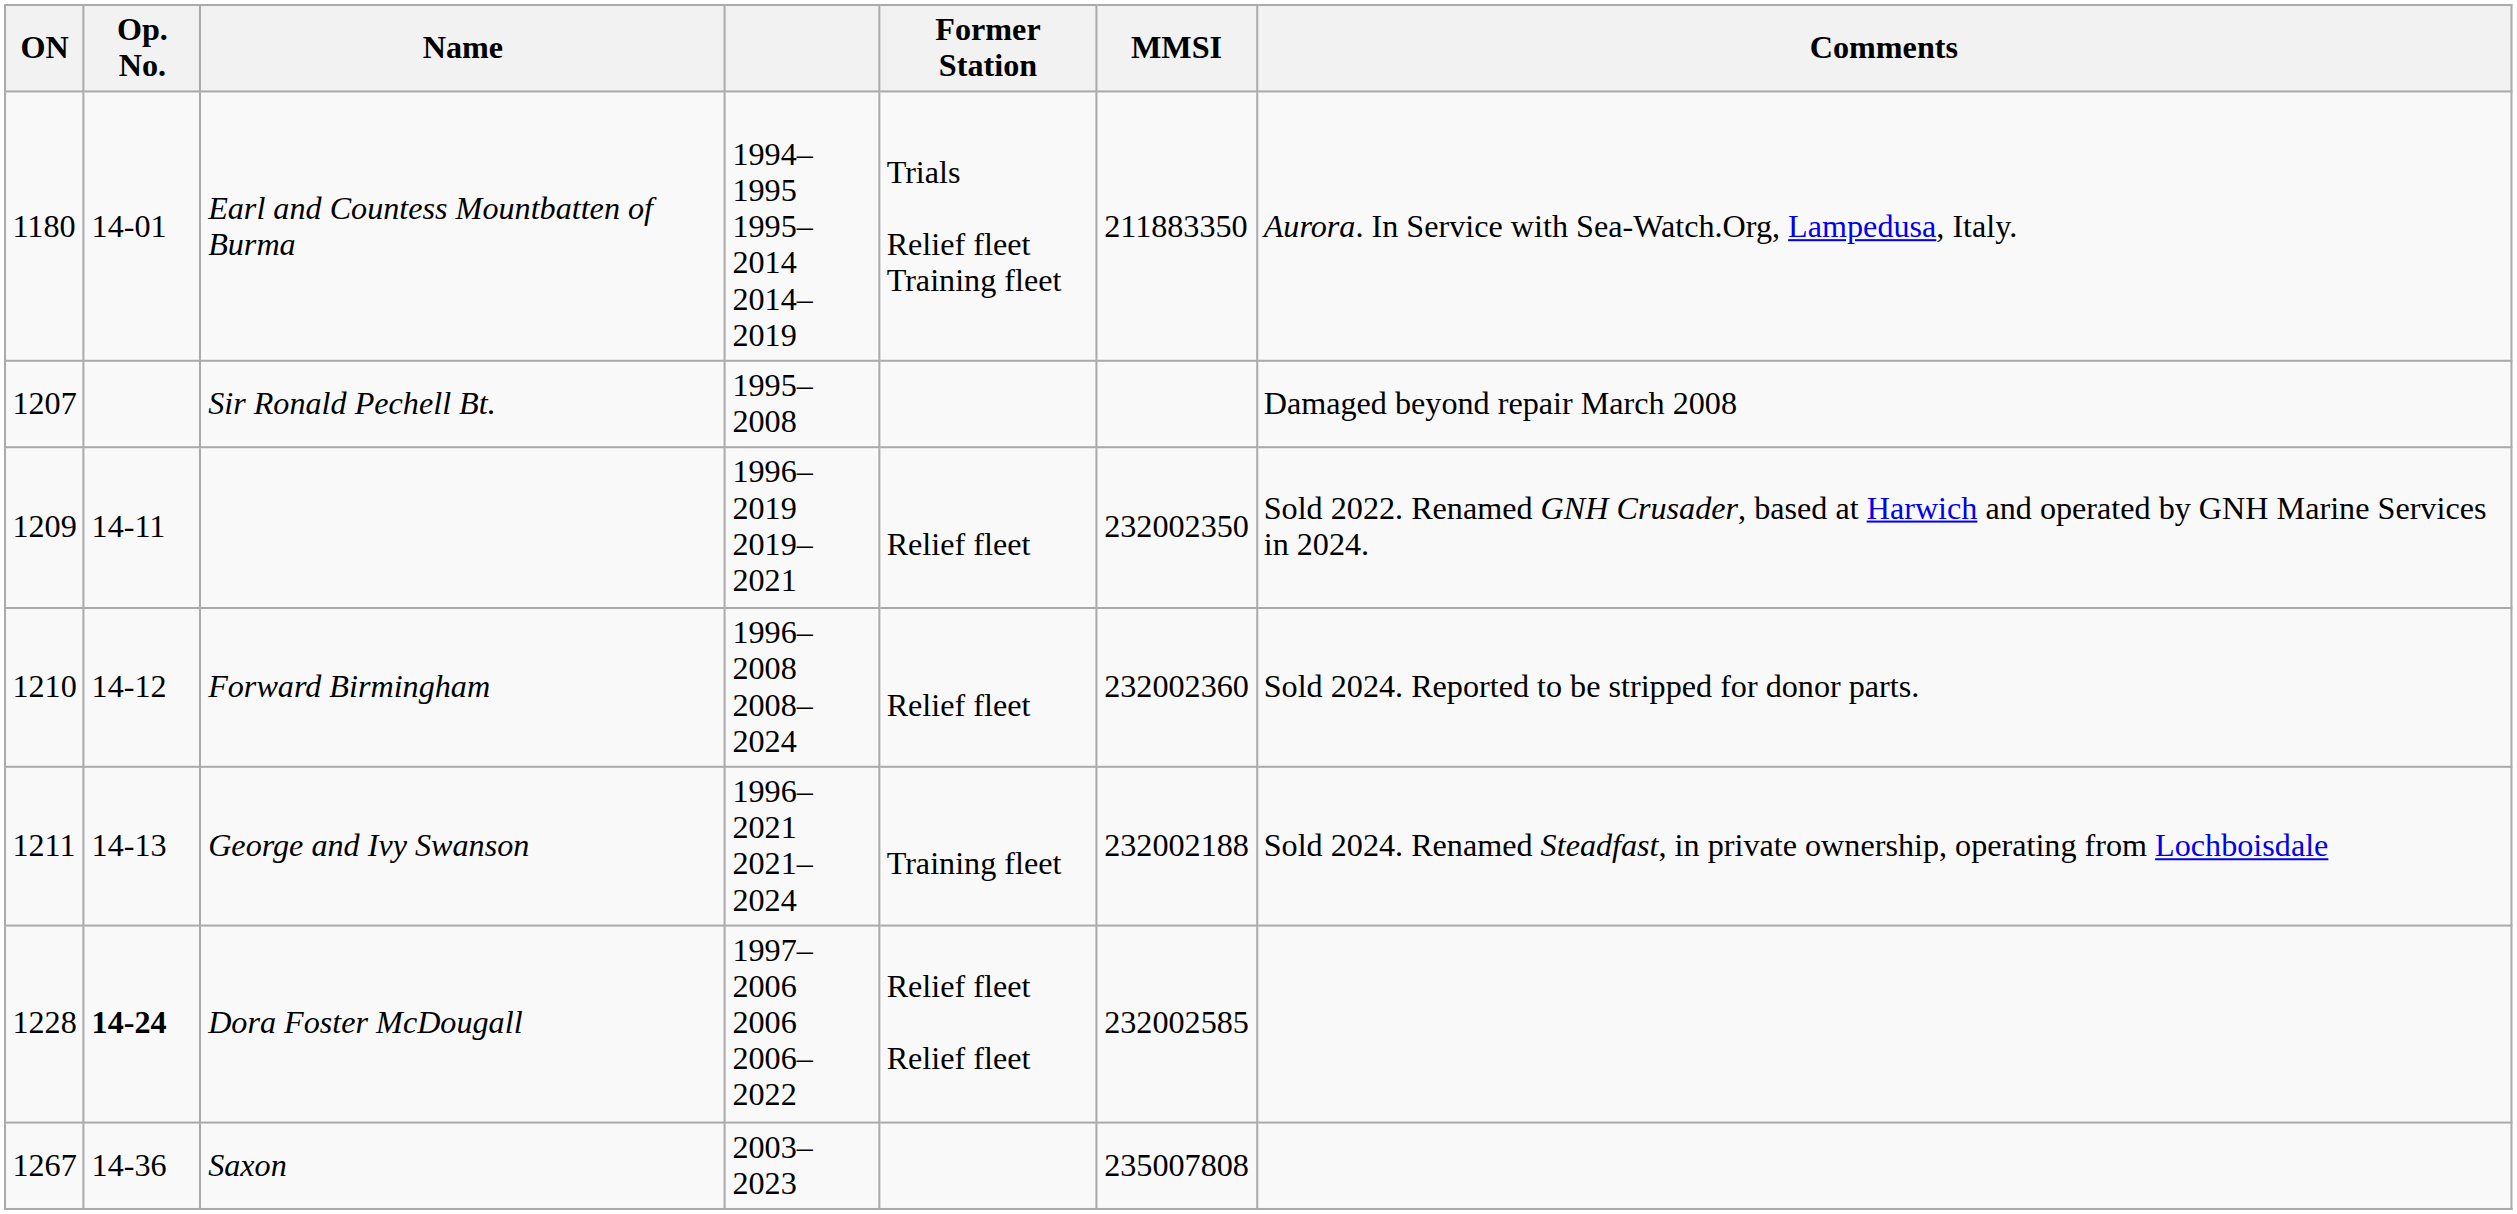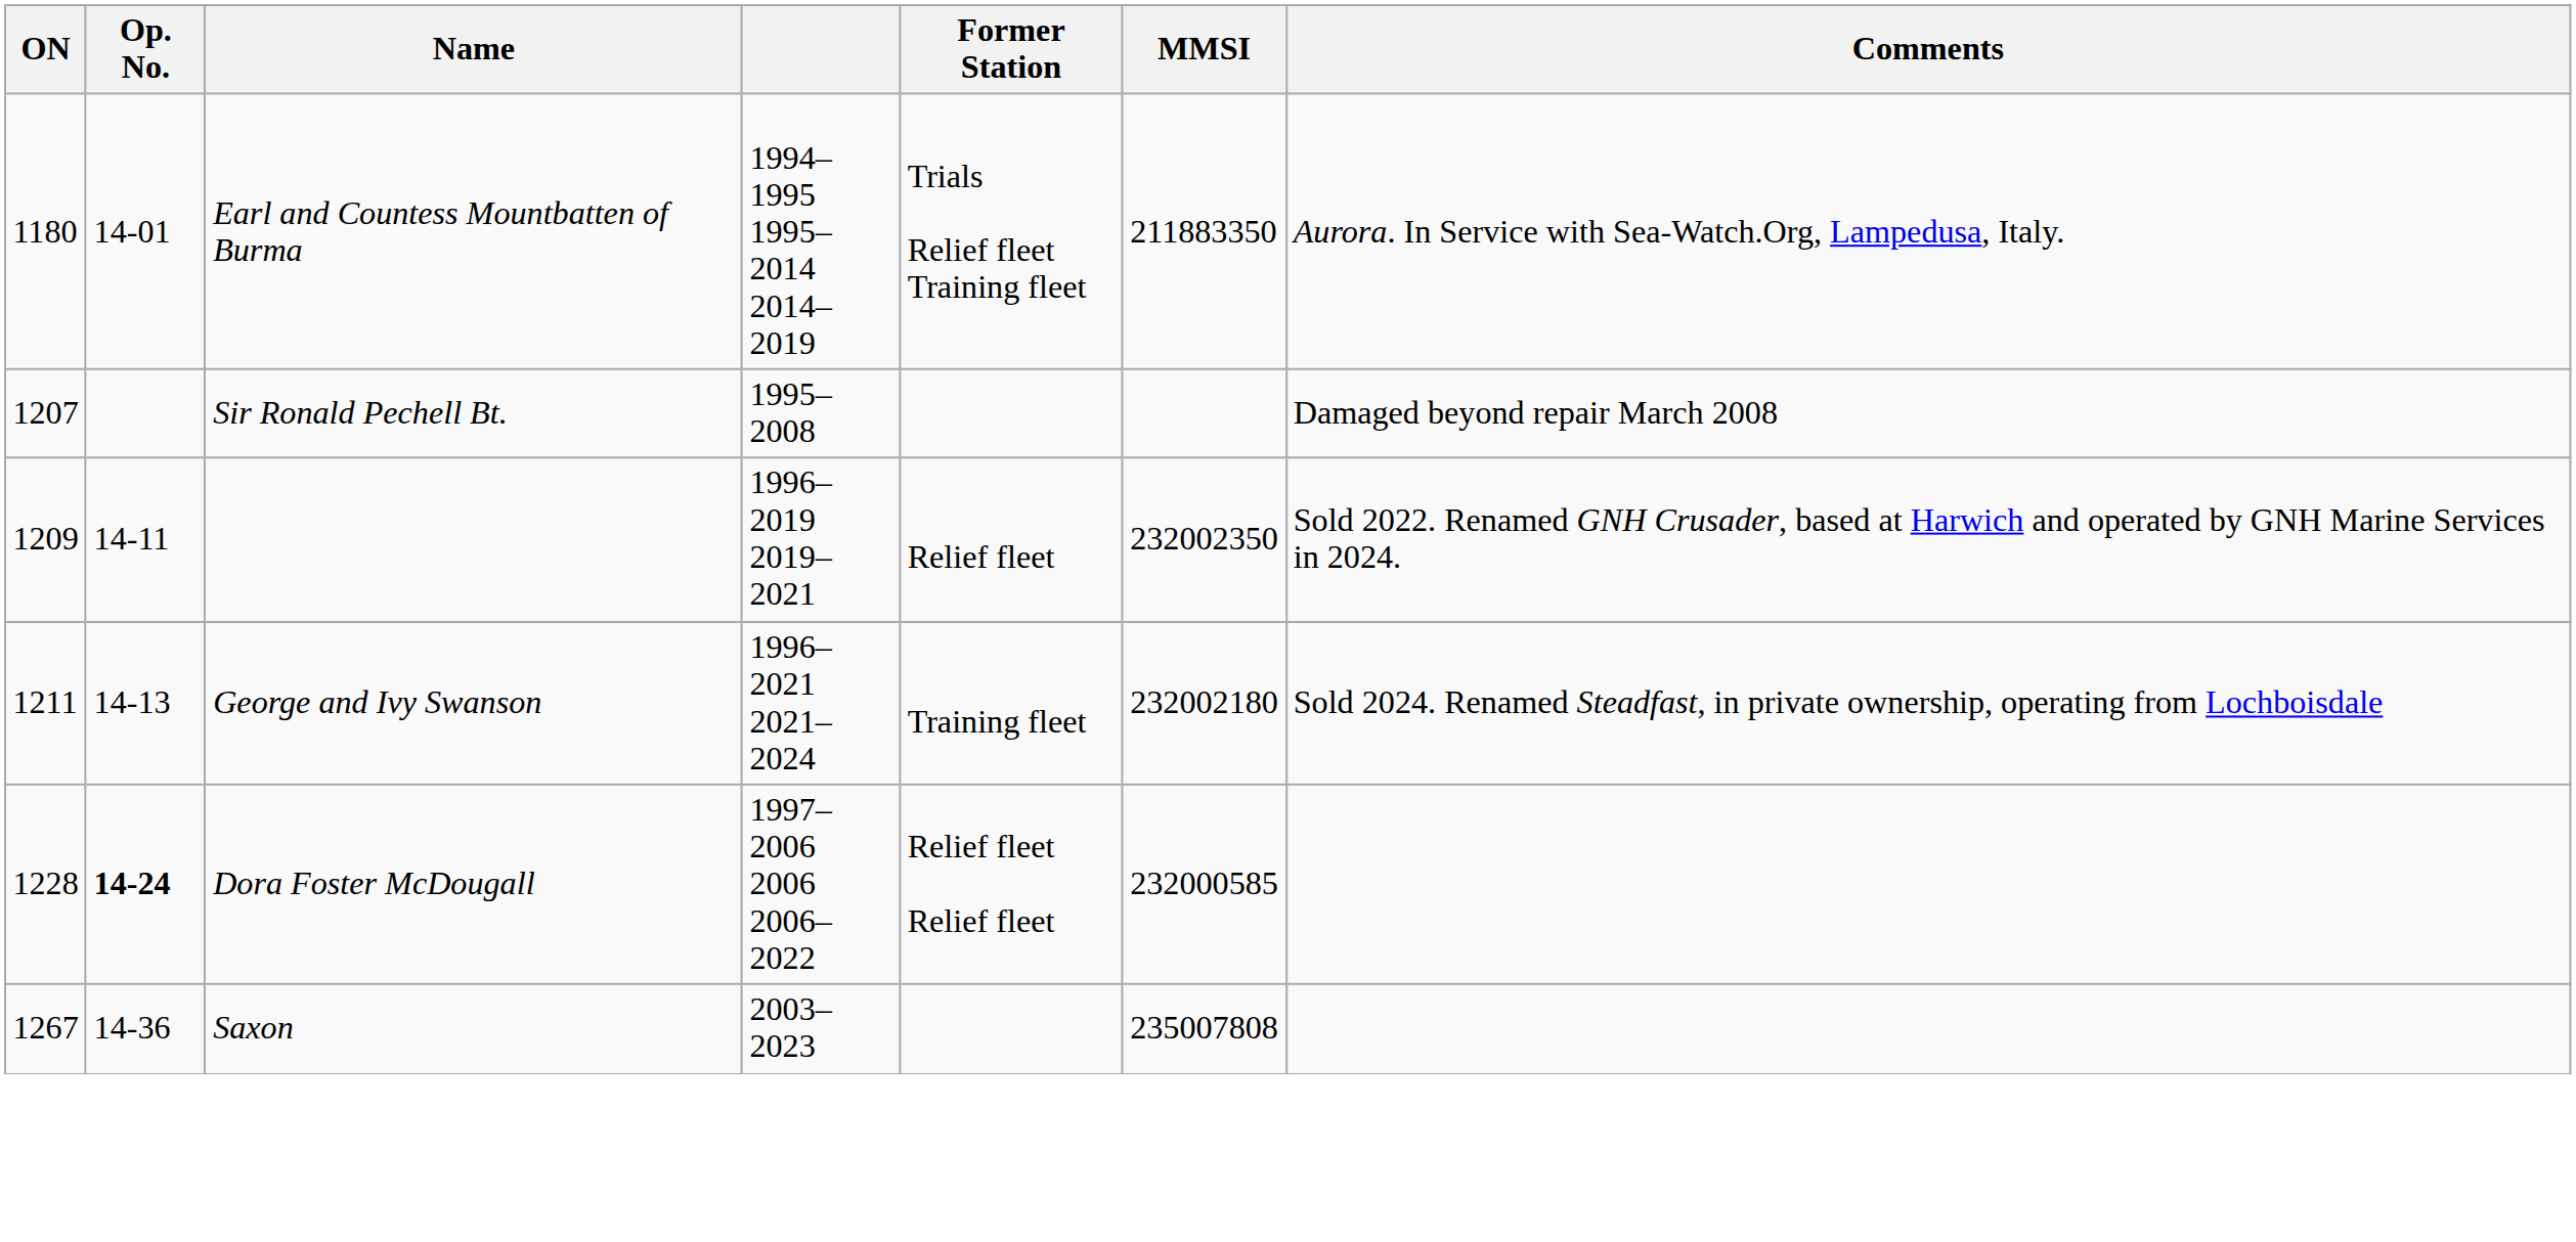 <table class="wikitable">
 <tr>
 <th>ON</th>
 <th>Op. No.</th>
 <th>Name</th>
 <th></th>
 <th>Former Station</th>
 <th>MMSI</th>
 <th>Comments</th>
 </tr>
 <tr>
 <td>1180</td>
 <td>14-01</td>
 <td><em>Earl and Countess Mountbatten of Burma</em></td>
 <td><br>1994–1995<br>1995–2014<br>2014–2019</td>
 <td>Trials<br><br>Relief fleet<br>Training fleet</td>
 <td>211883350</td>
 <td> <em>Aurora</em>. In Service with Sea-Watch.Org, <a href='#'>Lampedusa</a>, Italy.</td>
 </tr>
 <tr>
 <td>1207</td>
 <td></td>
 <td><em>Sir Ronald Pechell Bt.</em></td>
 <td>1995–2008</td>
 <td></td>
 <td></td>
 <td>Damaged beyond repair March 2008</td>
 </tr>
 <tr>
 <td>1209</td>
 <td>14-11</td>
 <td></td>
 <td>1996–2019<br>2019–2021</td>
 <td><br>Relief fleet</td>
 <td>232002350</td>
 <td>Sold 2022. Renamed <em>GNH Crusader</em>, based at <a href='#'>Harwich</a> and operated by GNH Marine Services in 2024.</td>
 </tr>
 <tr>
-<td>1210</td>
-<td>14-12</td>
-<td><em>Forward Birmingham</em></td>
-<td>1996–2008<br>2008–2024</td>
-<td><br>Relief fleet</td>
-<td>232002360</td>
-<td>Sold 2024. Reported to be stripped for donor parts.</td>
-</tr>
-<tr>
 <td>1211</td>
 <td>14-13</td>
 <td><em>George and Ivy Swanson</em></td>
 <td>1996–2021<br>2021–2024</td>
 <td><br>Training fleet</td>
-<td>232002188</td>
+<td>232002180</td>
 <td>Sold 2024. Renamed <em> Steadfast</em>, in private ownership, operating from <a href='#'>Lochboisdale</a></td>
 </tr>
 <tr>
 <td>1228</td>
 <td><strong>14-24</strong></td>
 <td><em>Dora Foster McDougall</em></td>
 <td>1997–2006<br>2006<br>2006–2022</td>
 <td>Relief fleet<br><br>Relief fleet</td>
-<td>232002585</td>
+<td>232000585</td>
 <td></td>
 </tr>
 <tr>
 <td>1267</td>
 <td>14-36</td>
 <td><em>Saxon</em></td>
 <td>2003–2023</td>
 <td></td>
 <td>235007808</td>
 <td></td>
 </tr>
 <tr>
 </tr>
 </table>
